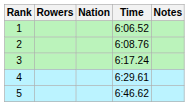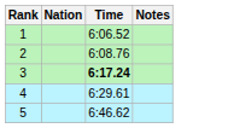 <table class="wikitable sortable" style="text-align:center">
 <tr>
 <th>Rank</th>
-<th>Rowers</th>
 <th>Nation</th>
 <th>Time</th>
 <th>Notes</th>
 </tr>
 <tr bgcolor=bbf3bb>
 <td>1</td>
-<td align=left data-sort-value="Berrisford, Simon"></td>
 <td align=left></td>
 <td>6:06.52</td>
 <td></td>
 </tr>
 <tr bgcolor=bbf3bb>
 <td>2</td>
-<td align=left data-sort-value="Bahuaud, Pascal"></td>
 <td align=left></td>
 <td>6:08.76</td>
 <td></td>
 </tr>
 <tr bgcolor=bbf3bb>
 <td>3</td>
-<td align=left data-sort-value="de Vries, Tjark"></td>
 <td align=left></td>
-<td>6:17.24</td>
+<td><strong>6:17.24</strong></td>
 <td></td>
 </tr>
 <tr bgcolor=bbf3ff>
 <td>4</td>
-<td align=left data-sort-value="Arantes, Marcos"></td>
 <td align=left></td>
 <td>6:29.61</td>
 <td></td>
 </tr>
 <tr bgcolor=bbf3ff>
 <td>5</td>
 <td align=left></td>
-<td align=left></td>
 <td>6:46.62</td>
 <td></td>
 </tr>
 </table>
